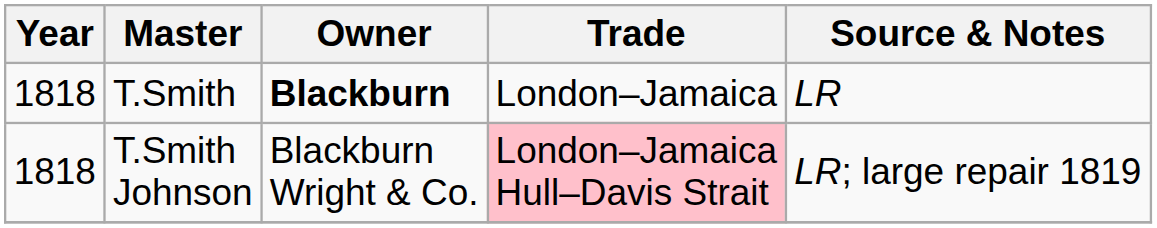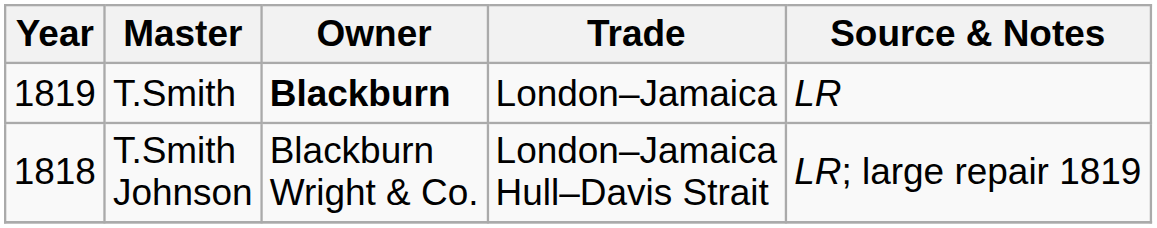 <table class=" wikitable">
 <tr>
 <th>Year</th>
 <th>Master</th>
 <th>Owner</th>
 <th>Trade</th>
 <th>Source & Notes</th>
 </tr>
 <tr>
-<td>1818</td>
+<td>1819</td>
 <td>T.Smith</td>
 <td><strong>Blackburn</strong></td>
 <td>London–Jamaica</td>
 <td><em>LR</em></td>
 </tr>
 <tr>
 <td>1818</td>
 <td>T.Smith<br>Johnson</td>
 <td>Blackburn<br>Wright & Co.</td>
-<td style="background: pink;">London–Jamaica<br>Hull–Davis Strait</td>
+<td>London–Jamaica<br>Hull–Davis Strait</td>
 <td><em>LR</em>; large repair 1819</td>
 </tr>
 <tr>
 </tr>
 </table>
